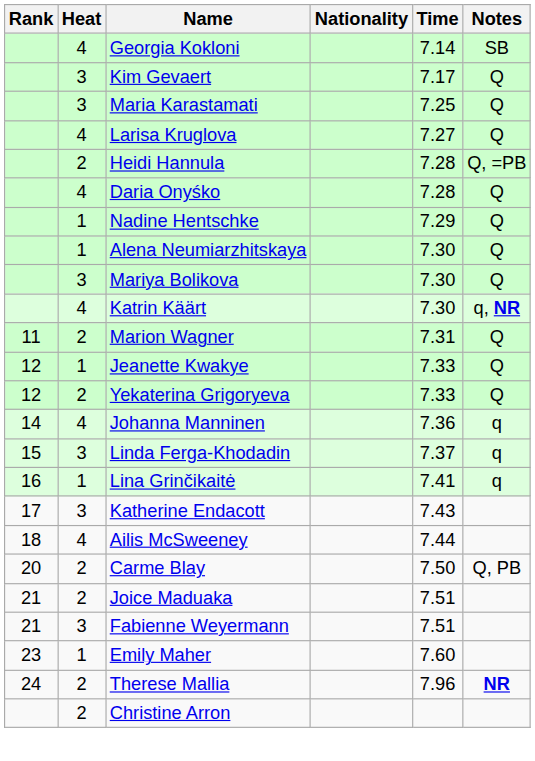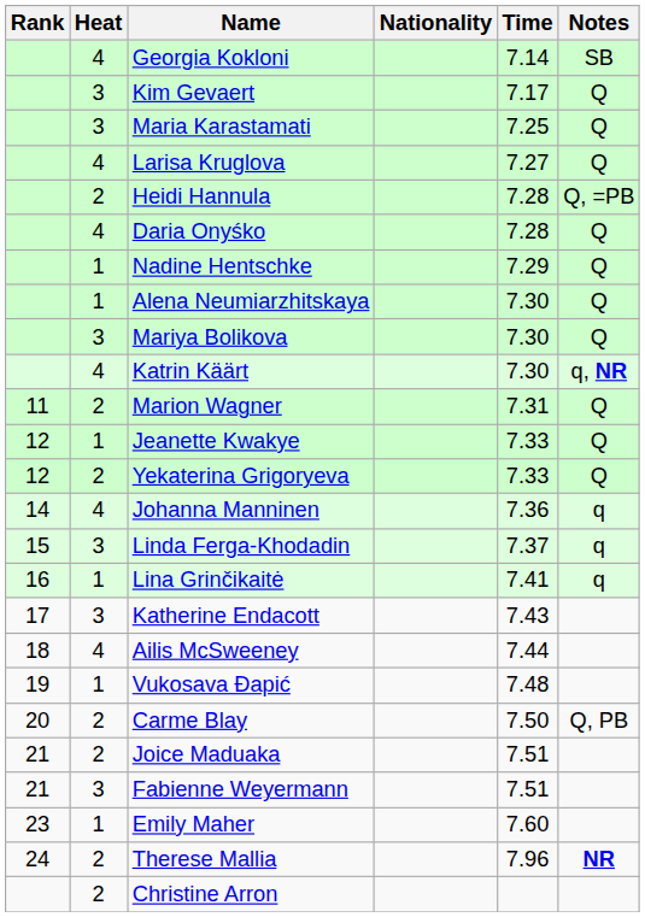 <table class="wikitable sortable" style="text-align:center">
 <tr>
 <th>Rank</th>
 <th>Heat</th>
 <th>Name</th>
 <th>Nationality</th>
 <th>Time</th>
 <th>Notes</th>
 </tr>
 <tr bgcolor=ccffcc>
 <td></td>
 <td>4</td>
 <td align="left"><a href='#'>Georgia Kokloni</a></td>
 <td align=left></td>
 <td>7.14</td>
 <td>SB</td>
 </tr>
 <tr bgcolor=ccffcc>
 <td></td>
 <td>3</td>
 <td align="left"><a href='#'>Kim Gevaert</a></td>
 <td align=left></td>
 <td>7.17</td>
 <td>Q</td>
 </tr>
 <tr bgcolor=ccffcc>
 <td></td>
 <td>3</td>
 <td align="left"><a href='#'>Maria Karastamati</a></td>
 <td align=left></td>
 <td>7.25</td>
 <td>Q</td>
 </tr>
 <tr bgcolor=ccffcc>
 <td></td>
 <td>4</td>
 <td align="left"><a href='#'>Larisa Kruglova</a></td>
 <td align=left></td>
 <td>7.27</td>
 <td>Q</td>
 </tr>
 <tr bgcolor=ccffcc>
 <td></td>
 <td>2</td>
 <td align="left"><a href='#'>Heidi Hannula</a></td>
 <td align=left></td>
 <td>7.28</td>
 <td>Q, =PB</td>
 </tr>
 <tr bgcolor=ccffcc>
 <td></td>
 <td>4</td>
 <td align="left"><a href='#'>Daria Onyśko</a></td>
 <td align=left></td>
 <td>7.28</td>
 <td>Q</td>
 </tr>
 <tr bgcolor=ccffcc>
 <td></td>
 <td>1</td>
 <td align="left"><a href='#'>Nadine Hentschke</a></td>
 <td align=left></td>
 <td>7.29</td>
 <td>Q</td>
 </tr>
 <tr bgcolor=ccffcc>
 <td></td>
 <td>1</td>
 <td align="left"><a href='#'>Alena Neumiarzhitskaya</a></td>
 <td align=left></td>
 <td>7.30</td>
 <td>Q</td>
 </tr>
 <tr bgcolor=ccffcc>
 <td></td>
 <td>3</td>
 <td align="left"><a href='#'>Mariya Bolikova</a></td>
 <td align=left></td>
 <td>7.30</td>
 <td>Q</td>
 </tr>
 <tr bgcolor=ddffdd>
 <td></td>
 <td>4</td>
 <td align="left"><a href='#'>Katrin Käärt</a></td>
 <td align=left></td>
 <td>7.30</td>
 <td>q, <strong><a href='#'>NR</a></strong></td>
 </tr>
 <tr bgcolor=ccffcc>
 <td>11</td>
 <td>2</td>
 <td align="left"><a href='#'>Marion Wagner</a></td>
 <td align=left></td>
 <td>7.31</td>
 <td>Q</td>
 </tr>
 <tr bgcolor=ccffcc>
 <td>12</td>
 <td>1</td>
 <td align="left"><a href='#'>Jeanette Kwakye</a></td>
 <td align=left></td>
 <td>7.33</td>
 <td>Q</td>
 </tr>
 <tr bgcolor=ccffcc>
 <td>12</td>
 <td>2</td>
 <td align="left"><a href='#'>Yekaterina Grigoryeva</a></td>
 <td align=left></td>
 <td>7.33</td>
 <td>Q</td>
 </tr>
 <tr bgcolor=ddffdd>
 <td>14</td>
 <td>4</td>
 <td align="left"><a href='#'>Johanna Manninen</a></td>
 <td align=left></td>
 <td>7.36</td>
 <td>q</td>
 </tr>
 <tr bgcolor=ddffdd>
 <td>15</td>
 <td>3</td>
 <td align="left"><a href='#'>Linda Ferga-Khodadin</a></td>
 <td align=left></td>
 <td>7.37</td>
 <td>q</td>
 </tr>
 <tr bgcolor=ddffdd>
 <td>16</td>
 <td>1</td>
 <td align="left"><a href='#'>Lina Grinčikaitė</a></td>
 <td align=left></td>
 <td>7.41</td>
 <td>q</td>
 </tr>
 <tr>
 <td>17</td>
 <td>3</td>
 <td align="left"><a href='#'>Katherine Endacott</a></td>
 <td align=left></td>
 <td>7.43</td>
 <td></td>
 </tr>
 <tr>
 <td>18</td>
 <td>4</td>
 <td align="left"><a href='#'>Ailis McSweeney</a></td>
 <td align=left></td>
 <td>7.44</td>
 <td></td>
 </tr>
 <tr>
+<td>19</td>
+<td>1</td>
+<td align="left"><a href='#'>Vukosava Đapić</a></td>
+<td align=left></td>
+<td>7.48</td>
+<td></td>
+</tr>
+<tr>
 <td>20</td>
 <td>2</td>
 <td align="left"><a href='#'>Carme Blay</a></td>
 <td align=left></td>
 <td>7.50</td>
 <td>Q, PB</td>
 </tr>
 <tr>
 <td>21</td>
 <td>2</td>
 <td align="left"><a href='#'>Joice Maduaka</a></td>
 <td align=left></td>
 <td>7.51</td>
 <td></td>
 </tr>
 <tr>
 <td>21</td>
 <td>3</td>
 <td align="left"><a href='#'>Fabienne Weyermann</a></td>
 <td align=left></td>
 <td>7.51</td>
 <td></td>
 </tr>
 <tr>
 <td>23</td>
 <td>1</td>
 <td align="left"><a href='#'>Emily Maher</a></td>
 <td align=left></td>
 <td>7.60</td>
 <td></td>
 </tr>
 <tr>
 <td>24</td>
 <td>2</td>
 <td align="left"><a href='#'>Therese Mallia</a></td>
 <td align=left></td>
 <td>7.96</td>
 <td><strong><a href='#'>NR</a></strong></td>
 </tr>
 <tr>
 <td></td>
 <td>2</td>
 <td align="left"><a href='#'>Christine Arron</a></td>
 <td align=left></td>
 <td></td>
 <td></td>
 </tr>
 </table>
